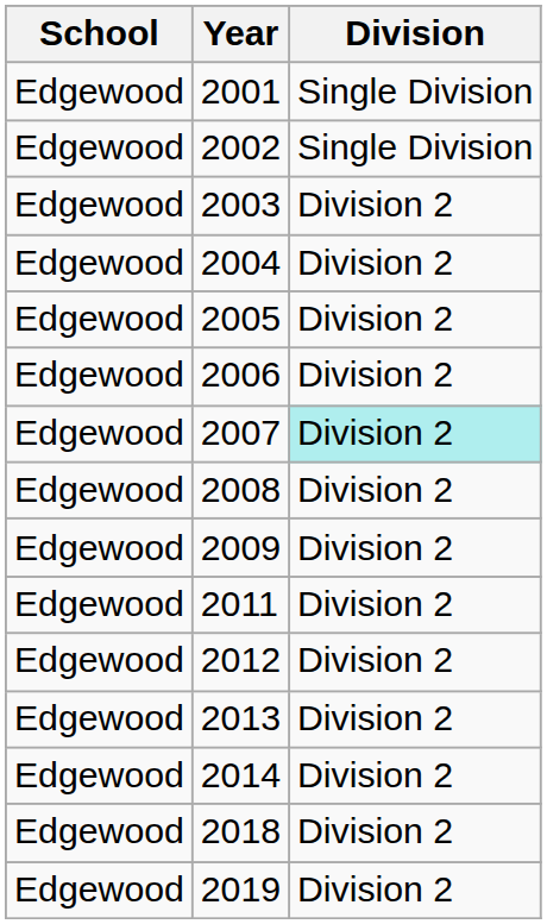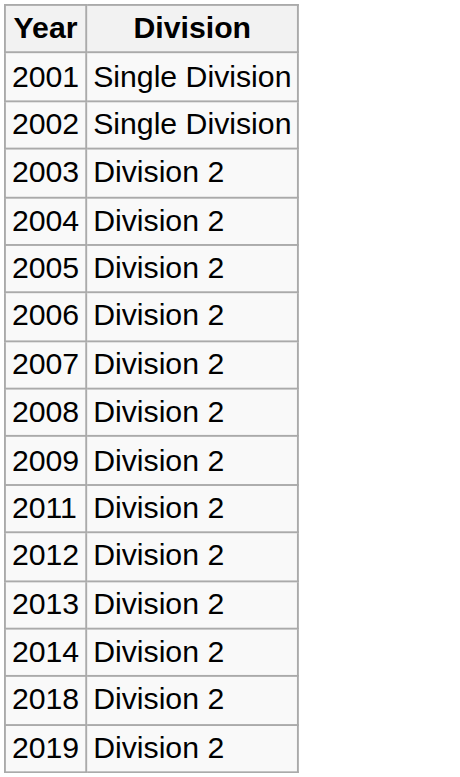 <table class="wikitable">
 <tr>
-<th>School</th>
 <th>Year</th>
 <th>Division</th>
 </tr>
 <tr>
-<td>Edgewood</td>
 <td>2001</td>
 <td>Single Division</td>
 </tr>
 <tr>
-<td>Edgewood</td>
 <td>2002</td>
 <td>Single Division</td>
 </tr>
 <tr>
-<td>Edgewood</td>
 <td>2003</td>
 <td>Division 2</td>
 </tr>
 <tr>
-<td>Edgewood</td>
 <td>2004</td>
 <td>Division 2</td>
 </tr>
 <tr>
-<td>Edgewood</td>
 <td>2005</td>
 <td>Division 2</td>
 </tr>
 <tr>
-<td>Edgewood</td>
 <td>2006</td>
 <td>Division 2</td>
 </tr>
 <tr>
-<td>Edgewood</td>
 <td>2007</td>
-<td style="background: paleturquoise;">Division 2</td>
+<td>Division 2</td>
 </tr>
 <tr>
-<td>Edgewood</td>
 <td>2008</td>
 <td>Division 2</td>
 </tr>
 <tr>
-<td>Edgewood</td>
 <td>2009</td>
 <td>Division 2</td>
 </tr>
 <tr>
-<td>Edgewood</td>
 <td>2011</td>
 <td>Division 2</td>
 </tr>
 <tr>
-<td>Edgewood</td>
 <td>2012</td>
 <td>Division 2</td>
 </tr>
 <tr>
-<td>Edgewood</td>
 <td>2013</td>
 <td>Division 2</td>
 </tr>
 <tr>
-<td>Edgewood</td>
 <td>2014</td>
 <td>Division 2</td>
 </tr>
 <tr>
-<td>Edgewood</td>
 <td>2018</td>
 <td>Division 2</td>
 </tr>
 <tr>
-<td>Edgewood</td>
 <td>2019</td>
 <td>Division 2</td>
 </tr>
 </table>
